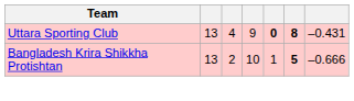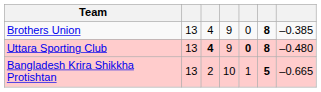 <table class="wikitable" style="text-align:center">
 <tr>
 <th style="width:250px">Team</th>
 <th width="20"></th>
 <th width="20"></th>
 <th width="20"></th>
 <th width="20"></th>
 <th width="20"></th>
 <th width="50"></th>
 </tr>
+<tr>
+<td style="text-align:left;"><a href='#'>Brothers Union</a></td>
+<td>13</td>
+<td>4</td>
+<td>9</td>
+<td>0</td>
+<td><strong>8</strong></td>
+<td>–0.385</td>
+</tr>
 <tr style="background:#ffcccc">
 <td style="text-align:left;"><a href='#'>Uttara Sporting Club</a></td>
 <td>13</td>
-<td>4</td>
+<td><strong>4</strong></td>
 <td>9</td>
 <td><strong>0</strong></td>
 <td><strong>8</strong></td>
-<td>–0.431</td>
+<td>–0.480</td>
 </tr>
 <tr style="background:#ffcccc">
 <td style="text-align:left;"><a href='#'>Bangladesh Krira Shikkha Protishtan</a></td>
 <td>13</td>
 <td>2</td>
 <td>10</td>
 <td>1</td>
 <td><strong>5</strong></td>
-<td>–0.666</td>
+<td>–0.665</td>
 </tr>
 </table>
